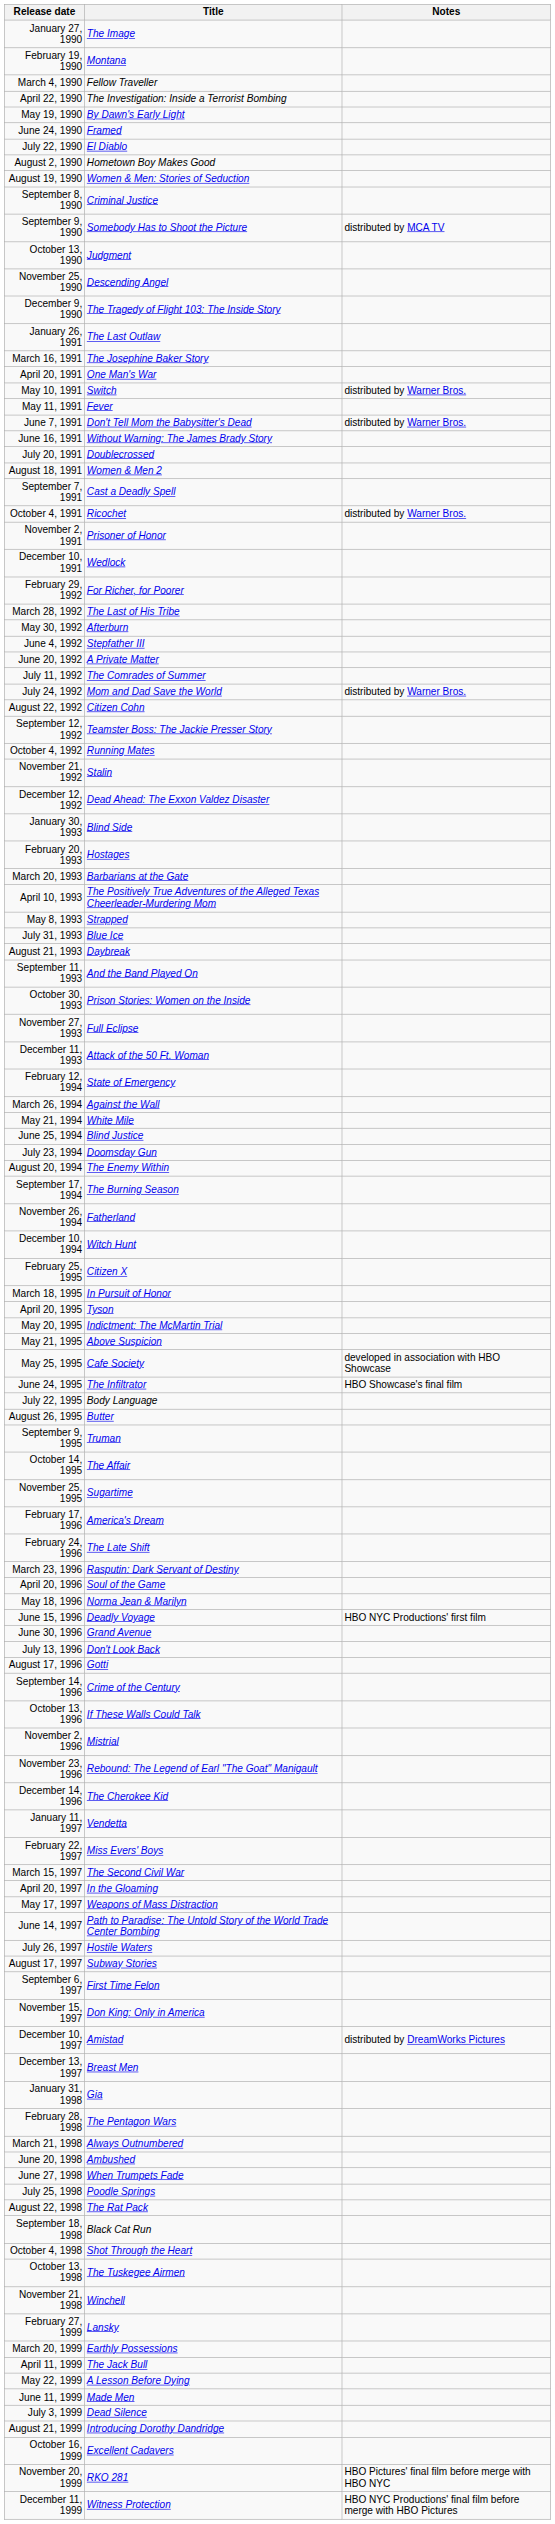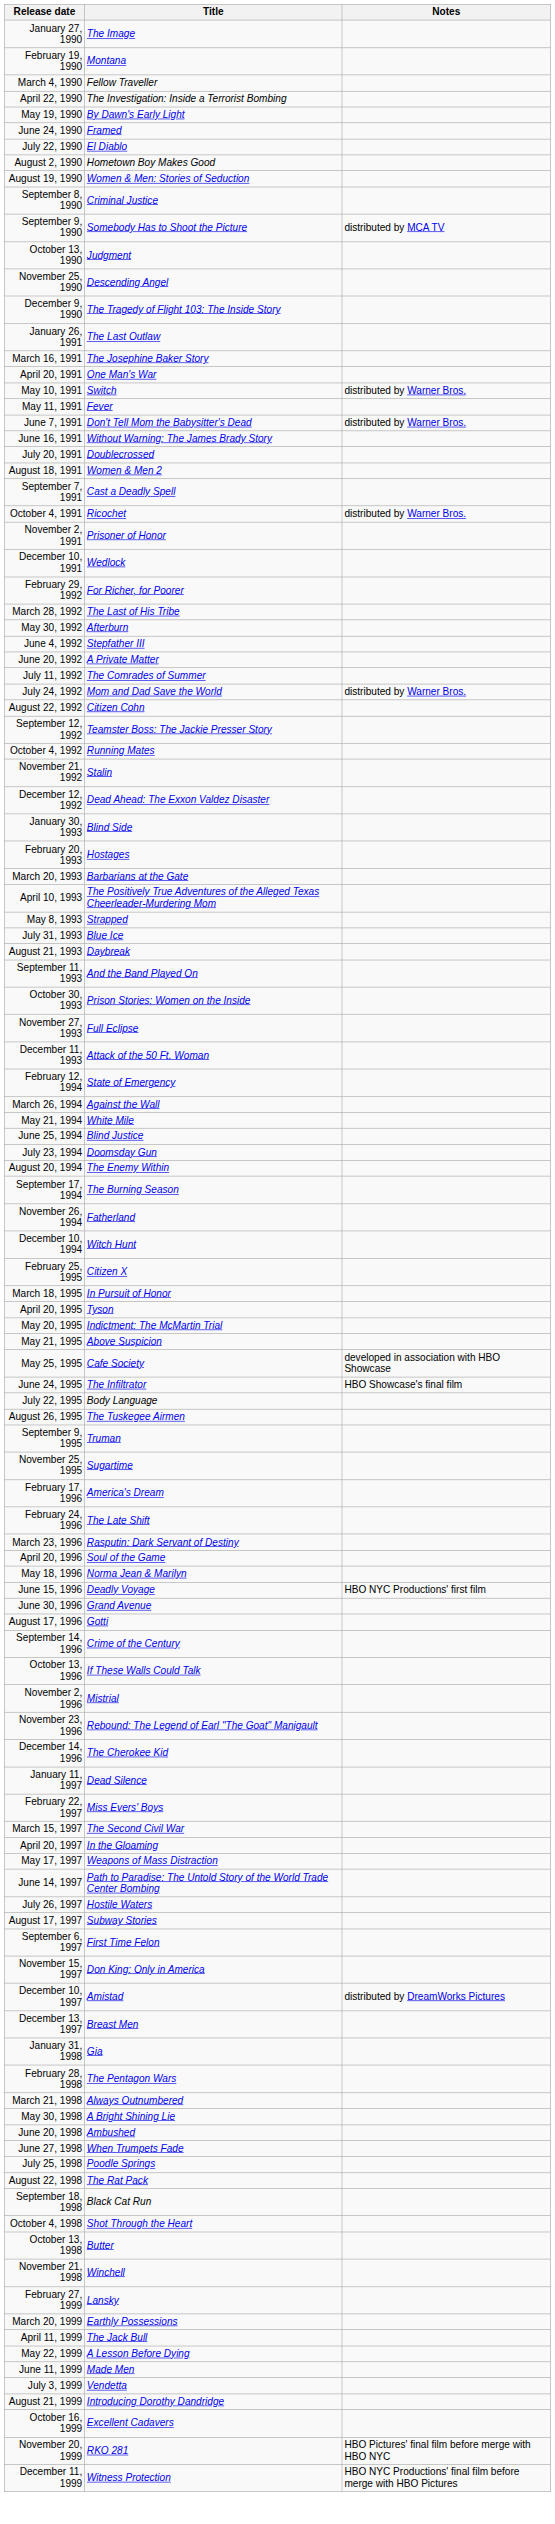 <table class="wikitable sortable">
 <tr>
 <th>Release date</th>
 <th>Title</th>
 <th>Notes</th>
 </tr>
 <tr>
 <td style="text-align:right;">January 27, 1990</td>
 <td><em><a href='#'>The Image</a></em></td>
 <td></td>
 </tr>
 <tr>
 <td style="text-align:right;">February 19, 1990</td>
 <td><em><a href='#'>Montana</a></em></td>
 <td></td>
 </tr>
 <tr>
 <td style="text-align:right;">March 4, 1990</td>
 <td><em>Fellow Traveller</em></td>
 <td></td>
 </tr>
 <tr>
 <td style="text-align:right;">April 22, 1990</td>
 <td><em>The Investigation: Inside a Terrorist Bombing</em></td>
 <td></td>
 </tr>
 <tr>
 <td style="text-align:right;">May 19, 1990</td>
 <td><em><a href='#'>By Dawn's Early Light</a></em></td>
 <td></td>
 </tr>
 <tr>
 <td style="text-align:right;">June 24, 1990</td>
 <td><em><a href='#'>Framed</a></em></td>
 <td></td>
 </tr>
 <tr>
 <td style="text-align:right;">July 22, 1990</td>
 <td><em><a href='#'>El Diablo</a></em></td>
 <td></td>
 </tr>
 <tr>
 <td style="text-align:right;">August 2, 1990</td>
 <td><em>Hometown Boy Makes Good</em></td>
 <td></td>
 </tr>
 <tr>
 <td style="text-align:right;">August 19, 1990</td>
 <td><em><a href='#'>Women & Men: Stories of Seduction</a></em></td>
 <td></td>
 </tr>
 <tr>
 <td style="text-align:right;">September 8, 1990</td>
 <td><em><a href='#'>Criminal Justice</a></em></td>
 <td></td>
 </tr>
 <tr>
 <td style="text-align:right;">September 9, 1990</td>
 <td><em><a href='#'>Somebody Has to Shoot the Picture</a></em></td>
 <td>distributed by <a href='#'>MCA TV</a></td>
 </tr>
 <tr>
 <td style="text-align:right;">October 13, 1990</td>
 <td><em><a href='#'>Judgment</a></em></td>
 <td></td>
 </tr>
 <tr>
 <td style="text-align:right;">November 25, 1990</td>
 <td><em><a href='#'>Descending Angel</a></em></td>
 <td></td>
 </tr>
 <tr>
 <td style="text-align:right;">December 9, 1990</td>
 <td><em><a href='#'>The Tragedy of Flight 103: The Inside Story</a></em></td>
 <td></td>
 </tr>
 <tr>
 <td style="text-align:right;">January 26, 1991</td>
 <td><em><a href='#'>The Last Outlaw</a></em></td>
 <td></td>
 </tr>
 <tr>
 <td style="text-align:right;">March 16, 1991</td>
 <td><em><a href='#'>The Josephine Baker Story</a></em></td>
 <td></td>
 </tr>
 <tr>
 <td style="text-align:right;">April 20, 1991</td>
 <td><em><a href='#'>One Man's War</a></em></td>
 <td></td>
 </tr>
 <tr>
 <td style="text-align:right;">May 10, 1991</td>
 <td><em><a href='#'>Switch</a></em></td>
 <td>distributed by <a href='#'>Warner Bros.</a></td>
 </tr>
 <tr>
 <td style="text-align:right;">May 11, 1991</td>
 <td><em><a href='#'>Fever</a></em></td>
 <td></td>
 </tr>
 <tr>
 <td style="text-align:right;">June 7, 1991</td>
 <td><em><a href='#'>Don't Tell Mom the Babysitter's Dead</a></em></td>
 <td>distributed by <a href='#'>Warner Bros.</a></td>
 </tr>
 <tr>
 <td style="text-align:right;">June 16, 1991</td>
 <td><em><a href='#'>Without Warning: The James Brady Story</a></em></td>
 <td></td>
 </tr>
 <tr>
 <td style="text-align:right;">July 20, 1991</td>
 <td><em><a href='#'>Doublecrossed</a></em></td>
 <td></td>
 </tr>
 <tr>
 <td style="text-align:right;">August 18, 1991</td>
 <td><em><a href='#'>Women & Men 2</a></em></td>
 <td></td>
 </tr>
 <tr>
 <td style="text-align:right;">September 7, 1991</td>
 <td><em><a href='#'>Cast a Deadly Spell</a></em></td>
 <td></td>
 </tr>
 <tr>
 <td style="text-align:right;">October 4, 1991</td>
 <td><em><a href='#'>Ricochet</a></em></td>
 <td>distributed by <a href='#'>Warner Bros.</a></td>
 </tr>
 <tr>
 <td style="text-align:right;">November 2, 1991</td>
 <td><em><a href='#'>Prisoner of Honor</a></em></td>
 <td></td>
 </tr>
 <tr>
 <td style="text-align:right;">December 10, 1991</td>
 <td><em><a href='#'>Wedlock</a></em></td>
 <td></td>
 </tr>
 <tr>
 <td style="text-align:right;">February 29, 1992</td>
 <td><em><a href='#'>For Richer, for Poorer</a></em></td>
 <td></td>
 </tr>
 <tr>
 <td style="text-align:right;">March 28, 1992</td>
 <td><em><a href='#'>The Last of His Tribe</a></em></td>
 <td></td>
 </tr>
 <tr>
 <td style="text-align:right;">May 30, 1992</td>
 <td><em><a href='#'>Afterburn</a></em></td>
 <td></td>
 </tr>
 <tr>
 <td style="text-align:right;">June 4, 1992</td>
 <td><em><a href='#'>Stepfather III</a></em></td>
 <td></td>
 </tr>
 <tr>
 <td style="text-align:right;">June 20, 1992</td>
 <td><em><a href='#'>A Private Matter</a></em></td>
 <td></td>
 </tr>
 <tr>
 <td style="text-align:right;">July 11, 1992</td>
 <td><em><a href='#'>The Comrades of Summer</a></em></td>
 <td></td>
 </tr>
 <tr>
 <td style="text-align:right;">July 24, 1992</td>
 <td><em><a href='#'>Mom and Dad Save the World</a></em></td>
 <td>distributed by <a href='#'>Warner Bros.</a></td>
 </tr>
 <tr>
 <td style="text-align:right;">August 22, 1992</td>
 <td><em><a href='#'>Citizen Cohn</a></em></td>
 <td></td>
 </tr>
 <tr>
 <td style="text-align:right;">September 12, 1992</td>
 <td><em><a href='#'>Teamster Boss: The Jackie Presser Story</a></em></td>
 <td></td>
 </tr>
 <tr>
 <td style="text-align:right;">October 4, 1992</td>
 <td><em><a href='#'>Running Mates</a></em></td>
 <td></td>
 </tr>
 <tr>
 <td style="text-align:right;">November 21, 1992</td>
 <td><em><a href='#'>Stalin</a></em></td>
 <td></td>
 </tr>
 <tr>
 <td style="text-align:right;">December 12, 1992</td>
 <td><em><a href='#'>Dead Ahead: The Exxon Valdez Disaster</a></em></td>
 <td></td>
 </tr>
 <tr>
 <td style="text-align:right;">January 30, 1993</td>
 <td><em><a href='#'>Blind Side</a></em></td>
 <td></td>
 </tr>
 <tr>
 <td style="text-align:right;">February 20, 1993</td>
 <td><em><a href='#'>Hostages</a></em></td>
 <td></td>
 </tr>
 <tr>
 <td style="text-align:right;">March 20, 1993</td>
 <td><em><a href='#'>Barbarians at the Gate</a></em></td>
 <td></td>
 </tr>
 <tr>
 <td style="text-align:right;">April 10, 1993</td>
 <td><em><a href='#'>The Positively True Adventures of the Alleged Texas Cheerleader-Murdering Mom</a></em></td>
 <td></td>
 </tr>
 <tr>
 <td style="text-align:right;">May 8, 1993</td>
 <td><em><a href='#'>Strapped</a></em></td>
 <td></td>
 </tr>
 <tr>
 <td style="text-align:right;">July 31, 1993</td>
 <td><em><a href='#'>Blue Ice</a></em></td>
 <td></td>
 </tr>
 <tr>
 <td style="text-align:right;">August 21, 1993</td>
 <td><em><a href='#'>Daybreak</a></em></td>
 <td></td>
 </tr>
 <tr>
 <td style="text-align:right;">September 11, 1993</td>
 <td><em><a href='#'>And the Band Played On</a></em></td>
 <td></td>
 </tr>
 <tr>
 <td style="text-align:right;">October 30, 1993</td>
 <td><em><a href='#'>Prison Stories: Women on the Inside</a></em></td>
 <td></td>
 </tr>
 <tr>
 <td style="text-align:right;">November 27, 1993</td>
 <td><em><a href='#'>Full Eclipse</a></em></td>
 <td></td>
 </tr>
 <tr>
 <td style="text-align:right;">December 11, 1993</td>
 <td><em><a href='#'>Attack of the 50 Ft. Woman</a></em></td>
 <td></td>
 </tr>
 <tr>
 <td style="text-align:right;">February 12, 1994</td>
 <td><em><a href='#'>State of Emergency</a></em></td>
 <td></td>
 </tr>
 <tr>
 <td style="text-align:right;">March 26, 1994</td>
 <td><em><a href='#'>Against the Wall</a></em></td>
 <td></td>
 </tr>
 <tr>
 <td style="text-align:right;">May 21, 1994</td>
 <td><em><a href='#'>White Mile</a></em></td>
 <td></td>
 </tr>
 <tr>
 <td style="text-align:right;">June 25, 1994</td>
 <td><em><a href='#'>Blind Justice</a></em></td>
 <td></td>
 </tr>
 <tr>
 <td style="text-align:right;">July 23, 1994</td>
 <td><em><a href='#'>Doomsday Gun</a></em></td>
 <td></td>
 </tr>
 <tr>
 <td style="text-align:right;">August 20, 1994</td>
 <td><em><a href='#'>The Enemy Within</a></em></td>
 <td></td>
 </tr>
 <tr>
 <td style="text-align:right;">September 17, 1994</td>
 <td><em><a href='#'>The Burning Season</a></em></td>
 <td></td>
 </tr>
 <tr>
 <td style="text-align:right;">November 26, 1994</td>
 <td><em><a href='#'>Fatherland</a></em></td>
 <td></td>
 </tr>
 <tr>
 <td style="text-align:right;">December 10, 1994</td>
 <td><em><a href='#'>Witch Hunt</a></em></td>
 <td></td>
 </tr>
 <tr>
 <td style="text-align:right;">February 25, 1995</td>
 <td><em><a href='#'>Citizen X</a></em></td>
 <td></td>
 </tr>
 <tr>
 <td style="text-align:right;">March 18, 1995</td>
 <td><em><a href='#'>In Pursuit of Honor</a></em></td>
 <td></td>
 </tr>
 <tr>
 <td style="text-align:right;">April 20, 1995</td>
 <td><em><a href='#'>Tyson</a></em></td>
 <td></td>
 </tr>
 <tr>
 <td style="text-align:right;">May 20, 1995</td>
 <td><em><a href='#'>Indictment: The McMartin Trial</a></em></td>
 <td></td>
 </tr>
 <tr>
 <td style="text-align:right;">May 21, 1995</td>
 <td><em><a href='#'>Above Suspicion</a></em></td>
 <td></td>
 </tr>
 <tr>
 <td style="text-align:right;">May 25, 1995</td>
 <td><em><a href='#'>Cafe Society</a></em></td>
 <td>developed in association with HBO Showcase</td>
 </tr>
 <tr>
 <td style="text-align:right;">June 24, 1995</td>
 <td><em><a href='#'>The Infiltrator</a></em></td>
 <td>HBO Showcase's final film</td>
 </tr>
 <tr>
 <td style="text-align:right;">July 22, 1995</td>
 <td><em>Body Language</em></td>
 <td></td>
 </tr>
 <tr>
 <td style="text-align:right;">August 26, 1995</td>
-<td><em><a href='#'>Butter</a></em></td>
+<td><em><a href='#'>The Tuskegee Airmen</a></em></td>
 <td></td>
 </tr>
 <tr>
 <td style="text-align:right;">September 9, 1995</td>
 <td><em><a href='#'>Truman</a></em></td>
-<td></td>
-</tr>
-<tr>
-<td style="text-align:right;">October 14, 1995</td>
-<td><em><a href='#'>The Affair</a></em></td>
 <td></td>
 </tr>
 <tr>
 <td style="text-align:right;">November 25, 1995</td>
 <td><em><a href='#'>Sugartime</a></em></td>
 <td></td>
 </tr>
 <tr>
 <td style="text-align:right;">February 17, 1996</td>
 <td><em><a href='#'>America's Dream</a></em></td>
 <td></td>
 </tr>
 <tr>
 <td style="text-align:right;">February 24, 1996</td>
 <td><em><a href='#'>The Late Shift</a></em></td>
 <td></td>
 </tr>
 <tr>
 <td style="text-align:right;">March 23, 1996</td>
 <td><em><a href='#'>Rasputin: Dark Servant of Destiny</a></em></td>
 <td></td>
 </tr>
 <tr>
 <td style="text-align:right;">April 20, 1996</td>
 <td><em><a href='#'>Soul of the Game</a></em></td>
 <td></td>
 </tr>
 <tr>
 <td style="text-align:right;">May 18, 1996</td>
 <td><em><a href='#'>Norma Jean & Marilyn</a></em></td>
 <td></td>
 </tr>
 <tr>
 <td style="text-align:right;">June 15, 1996</td>
 <td><em><a href='#'>Deadly Voyage</a></em></td>
 <td>HBO NYC Productions' first film</td>
 </tr>
 <tr>
 <td style="text-align:right;">June 30, 1996</td>
 <td><em><a href='#'>Grand Avenue</a></em></td>
 <td></td>
 </tr>
 <tr>
-<td style="text-align:right;">July 13, 1996</td>
-<td><em><a href='#'>Don't Look Back</a></em></td>
-<td></td>
-</tr>
-<tr>
 <td style="text-align:right;">August 17, 1996</td>
 <td><em><a href='#'>Gotti</a></em></td>
 <td></td>
 </tr>
 <tr>
 <td style="text-align:right;">September 14, 1996</td>
 <td><em><a href='#'>Crime of the Century</a></em></td>
 <td></td>
 </tr>
 <tr>
 <td style="text-align:right;">October 13, 1996</td>
 <td><em><a href='#'>If These Walls Could Talk</a></em></td>
 <td></td>
 </tr>
 <tr>
 <td style="text-align:right;">November 2, 1996</td>
 <td><em><a href='#'>Mistrial</a></em></td>
 <td></td>
 </tr>
 <tr>
 <td style="text-align:right;">November 23, 1996</td>
 <td><em><a href='#'>Rebound: The Legend of Earl "The Goat" Manigault</a></em></td>
 <td></td>
 </tr>
 <tr>
 <td style="text-align:right;">December 14, 1996</td>
 <td><em><a href='#'>The Cherokee Kid</a></em></td>
 <td></td>
 </tr>
 <tr>
 <td style="text-align:right;">January 11, 1997</td>
-<td><em><a href='#'>Vendetta</a></em></td>
+<td><em><a href='#'>Dead Silence</a></em></td>
 <td></td>
 </tr>
 <tr>
 <td style="text-align:right;">February 22, 1997</td>
 <td><em><a href='#'>Miss Evers' Boys</a></em></td>
 <td></td>
 </tr>
 <tr>
 <td style="text-align:right;">March 15, 1997</td>
 <td><em><a href='#'>The Second Civil War</a></em></td>
 <td></td>
 </tr>
 <tr>
 <td style="text-align:right;">April 20, 1997</td>
 <td><em><a href='#'>In the Gloaming</a></em></td>
 <td></td>
 </tr>
 <tr>
 <td style="text-align:right;">May 17, 1997</td>
 <td><em><a href='#'>Weapons of Mass Distraction</a></em></td>
 <td></td>
 </tr>
 <tr>
 <td style="text-align:right;">June 14, 1997</td>
 <td><em><a href='#'>Path to Paradise: The Untold Story of the World Trade Center Bombing</a></em></td>
 <td></td>
 </tr>
 <tr>
 <td style="text-align:right;">July 26, 1997</td>
 <td><em><a href='#'>Hostile Waters</a></em></td>
 <td></td>
 </tr>
 <tr>
 <td style="text-align:right;">August 17, 1997</td>
 <td><em><a href='#'>Subway Stories</a></em></td>
 <td></td>
 </tr>
 <tr>
 <td style="text-align:right;">September 6, 1997</td>
 <td><em><a href='#'>First Time Felon</a></em></td>
 <td></td>
 </tr>
 <tr>
 <td style="text-align:right;">November 15, 1997</td>
 <td><em><a href='#'>Don King: Only in America</a></em></td>
 <td></td>
 </tr>
 <tr>
 <td style="text-align:right;">December 10, 1997</td>
 <td><em><a href='#'>Amistad</a></em></td>
 <td>distributed by <a href='#'>DreamWorks Pictures</a></td>
 </tr>
 <tr>
 <td style="text-align:right;">December 13, 1997</td>
 <td><em><a href='#'>Breast Men</a></em></td>
 <td></td>
 </tr>
 <tr>
 <td style="text-align:right;">January 31, 1998</td>
 <td><em><a href='#'>Gia</a></em></td>
 <td></td>
 </tr>
 <tr>
 <td style="text-align:right;">February 28, 1998</td>
 <td><em><a href='#'>The Pentagon Wars</a></em></td>
 <td></td>
 </tr>
 <tr>
 <td style="text-align:right;">March 21, 1998</td>
 <td><em><a href='#'>Always Outnumbered</a></em></td>
 <td></td>
 </tr>
 <tr>
+<td style="text-align:right;">May 30, 1998</td>
+<td><em><a href='#'>A Bright Shining Lie</a></em></td>
+<td></td>
+</tr>
+<tr>
 <td style="text-align:right;">June 20, 1998</td>
 <td><em><a href='#'>Ambushed</a></em></td>
 <td></td>
 </tr>
 <tr>
 <td style="text-align:right;">June 27, 1998</td>
 <td><em><a href='#'>When Trumpets Fade</a></em></td>
 <td></td>
 </tr>
 <tr>
 <td style="text-align:right;">July 25, 1998</td>
 <td><em><a href='#'>Poodle Springs</a></em></td>
 <td></td>
 </tr>
 <tr>
 <td style="text-align:right;">August 22, 1998</td>
 <td><em><a href='#'>The Rat Pack</a></em></td>
 <td></td>
 </tr>
 <tr>
 <td style="text-align:right;">September 18, 1998</td>
 <td><em>Black Cat Run</em></td>
 <td></td>
 </tr>
 <tr>
 <td style="text-align:right;">October 4, 1998</td>
 <td><em><a href='#'>Shot Through the Heart</a></em></td>
 <td></td>
 </tr>
 <tr>
 <td style="text-align:right;">October 13, 1998</td>
-<td><em><a href='#'>The Tuskegee Airmen</a></em></td>
+<td><em><a href='#'>Butter</a></em></td>
 <td></td>
 </tr>
 <tr>
 <td style="text-align:right;">November 21, 1998</td>
 <td><em><a href='#'>Winchell</a></em></td>
 <td></td>
 </tr>
 <tr>
 <td style="text-align:right;">February 27, 1999</td>
 <td><em><a href='#'>Lansky</a></em></td>
 <td></td>
 </tr>
 <tr>
 <td style="text-align:right;">March 20, 1999</td>
 <td><em><a href='#'>Earthly Possessions</a></em></td>
 <td></td>
 </tr>
 <tr>
 <td style="text-align:right;">April 11, 1999</td>
 <td><em><a href='#'>The Jack Bull</a></em></td>
 <td></td>
 </tr>
 <tr>
 <td style="text-align:right;">May 22, 1999</td>
 <td><em><a href='#'>A Lesson Before Dying</a></em></td>
 <td></td>
 </tr>
 <tr>
 <td style="text-align:right;">June 11, 1999</td>
 <td><em><a href='#'>Made Men</a></em></td>
 <td></td>
 </tr>
 <tr>
 <td style="text-align:right;">July 3, 1999</td>
-<td><em><a href='#'>Dead Silence</a></em></td>
+<td><em><a href='#'>Vendetta</a></em></td>
 <td></td>
 </tr>
 <tr>
 <td style="text-align:right;">August 21, 1999</td>
 <td><em><a href='#'>Introducing Dorothy Dandridge</a></em></td>
 <td></td>
 </tr>
 <tr>
 <td style="text-align:right;">October 16, 1999</td>
 <td><em><a href='#'>Excellent Cadavers</a></em></td>
 <td></td>
 </tr>
 <tr>
 <td style="text-align:right;">November 20, 1999</td>
 <td><em><a href='#'>RKO 281</a></em></td>
 <td>HBO Pictures' final film before merge with HBO NYC</td>
 </tr>
 <tr>
 <td style="text-align:right;">December 11, 1999</td>
 <td><em><a href='#'>Witness Protection</a></em></td>
 <td>HBO NYC Productions' final film before merge with HBO Pictures</td>
 </tr>
 </table>
